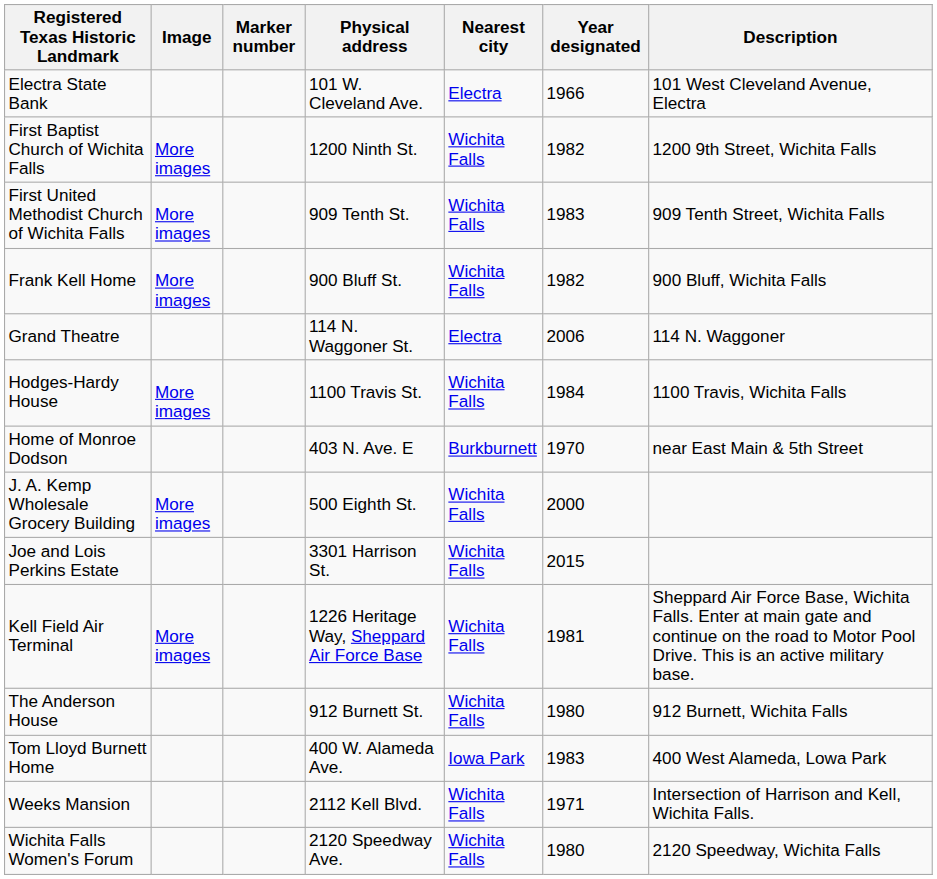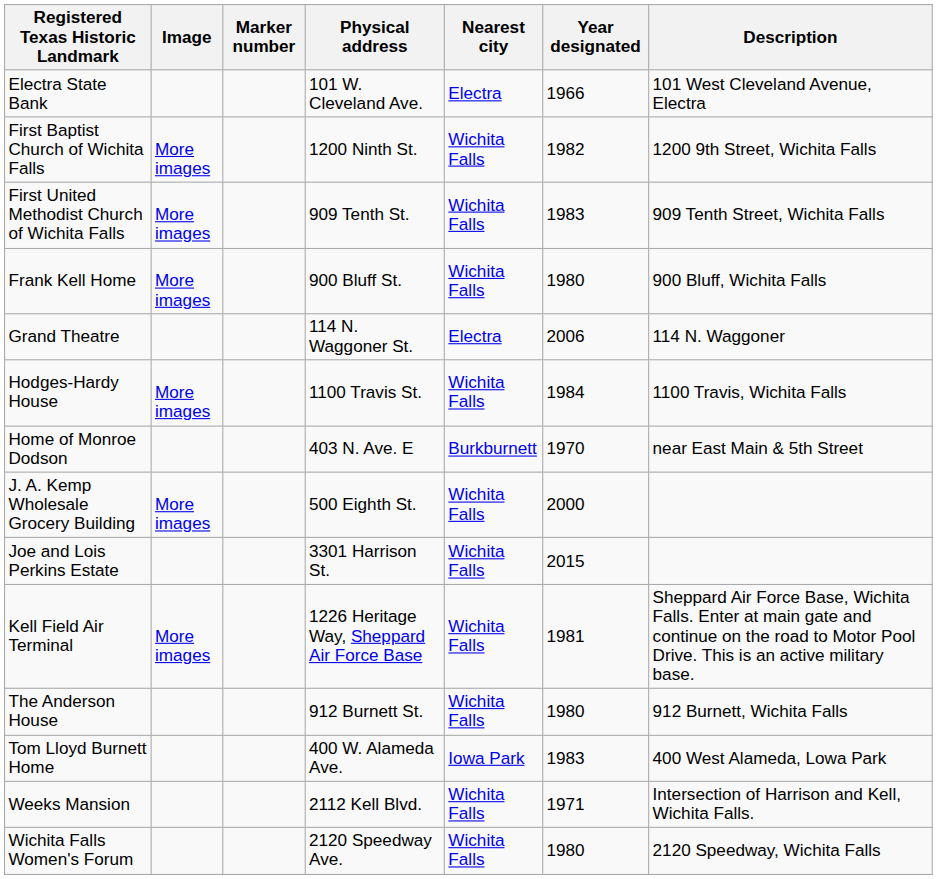 <table class="wikitable sortable">
 <tr>
 <th>Registered Texas Historic Landmark</th>
 <th>Image</th>
 <th>Marker number</th>
 <th>Physical address</th>
 <th>Nearest city</th>
 <th>Year designated</th>
 <th>Description</th>
 </tr>
 <tr>
 <td>Electra State Bank</td>
 <td></td>
 <td></td>
 <td>101 W. Cleveland Ave.<br></td>
 <td><a href='#'>Electra</a></td>
 <td>1966</td>
 <td>101 West Cleveland Avenue, Electra</td>
 </tr>
 <tr>
 <td>First Baptist Church of Wichita Falls</td>
 <td><br> <a href='#'>More images</a></td>
 <td></td>
 <td>1200 Ninth St.<br></td>
 <td><a href='#'>Wichita Falls</a></td>
 <td>1982</td>
 <td>1200 9th Street, Wichita Falls</td>
 </tr>
 <tr>
 <td>First United Methodist Church of Wichita Falls</td>
 <td><br> <a href='#'>More images</a></td>
 <td></td>
 <td>909 Tenth St.<br></td>
 <td><a href='#'>Wichita Falls</a></td>
 <td>1983</td>
 <td>909 Tenth Street, Wichita Falls</td>
 </tr>
 <tr>
 <td>Frank Kell Home</td>
 <td><br> <a href='#'>More images</a></td>
 <td></td>
 <td>900 Bluff St.<br></td>
 <td><a href='#'>Wichita Falls</a></td>
-<td>1982</td>
+<td>1980</td>
 <td>900 Bluff, Wichita Falls</td>
 </tr>
 <tr>
 <td>Grand Theatre</td>
 <td></td>
 <td></td>
 <td>114 N. Waggoner St.<br></td>
 <td><a href='#'>Electra</a></td>
 <td>2006</td>
 <td>114 N. Waggoner</td>
 </tr>
 <tr>
 <td>Hodges-Hardy House</td>
 <td><br> <a href='#'>More images</a></td>
 <td></td>
 <td>1100 Travis St.<br></td>
 <td><a href='#'>Wichita Falls</a></td>
 <td>1984</td>
 <td>1100 Travis, Wichita Falls</td>
 </tr>
 <tr>
 <td>Home of Monroe Dodson</td>
 <td></td>
 <td></td>
 <td>403 N. Ave. E<br></td>
 <td><a href='#'>Burkburnett</a></td>
 <td>1970</td>
 <td>near East Main & 5th Street</td>
 </tr>
 <tr>
 <td>J. A. Kemp Wholesale Grocery Building</td>
 <td><br> <a href='#'>More images</a></td>
 <td></td>
 <td>500 Eighth St.<br></td>
 <td><a href='#'>Wichita Falls</a></td>
 <td>2000</td>
 <td></td>
 </tr>
 <tr>
 <td>Joe and Lois Perkins Estate</td>
 <td></td>
 <td></td>
 <td>3301 Harrison St.<br></td>
 <td><a href='#'>Wichita Falls</a></td>
 <td>2015</td>
 <td></td>
 </tr>
 <tr>
 <td>Kell Field Air Terminal</td>
 <td><br> <a href='#'>More images</a></td>
 <td></td>
 <td>1226 Heritage Way, <a href='#'>Sheppard Air Force Base</a><br></td>
 <td><a href='#'>Wichita Falls</a></td>
 <td>1981</td>
 <td>Sheppard Air Force Base, Wichita Falls. Enter at main gate and continue on the road to Motor Pool Drive. This is an active military base.</td>
 </tr>
 <tr>
 <td>The Anderson House</td>
 <td></td>
 <td></td>
 <td>912 Burnett St.<br></td>
 <td><a href='#'>Wichita Falls</a></td>
 <td>1980</td>
 <td>912 Burnett, Wichita Falls</td>
 </tr>
 <tr>
 <td>Tom Lloyd Burnett Home</td>
 <td></td>
 <td></td>
 <td>400 W. Alameda Ave.<br></td>
 <td><a href='#'>Iowa Park</a></td>
 <td>1983</td>
 <td>400 West Alameda, Lowa Park</td>
 </tr>
 <tr>
 <td>Weeks Mansion</td>
 <td></td>
 <td></td>
 <td>2112 Kell Blvd.<br></td>
 <td><a href='#'>Wichita Falls</a></td>
 <td>1971</td>
 <td>Intersection of Harrison and Kell, Wichita Falls.</td>
 </tr>
 <tr>
 <td>Wichita Falls Women's Forum</td>
 <td></td>
 <td></td>
 <td>2120 Speedway Ave.<br></td>
 <td><a href='#'>Wichita Falls</a></td>
 <td>1980</td>
 <td>2120 Speedway, Wichita Falls</td>
 </tr>
 </table>
